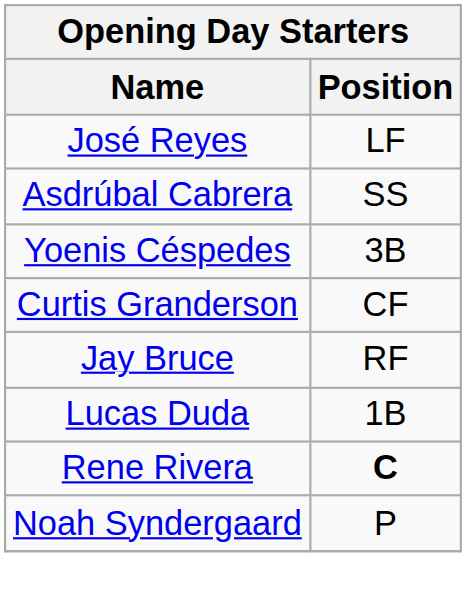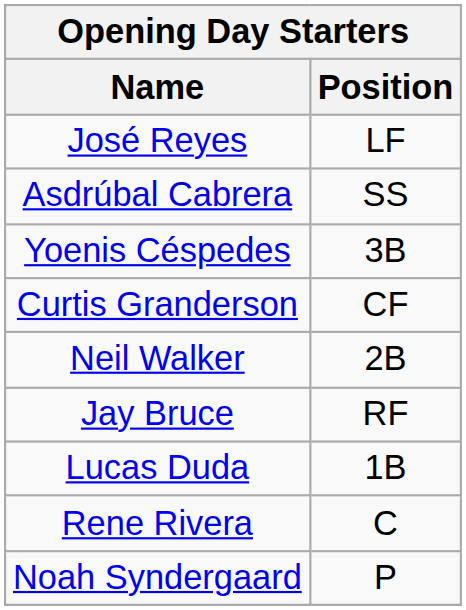 <table class="wikitable" style="text-align:center">
 <tr>
 <th colspan="2">Opening Day Starters</th>
 </tr>
 <tr>
 <th>Name</th>
 <th>Position</th>
 </tr>
 <tr>
 <td><a href='#'>José Reyes</a></td>
 <td>LF</td>
 </tr>
 <tr>
 <td><a href='#'>Asdrúbal Cabrera</a></td>
 <td>SS</td>
 </tr>
 <tr>
 <td><a href='#'>Yoenis Céspedes</a></td>
 <td>3B</td>
 </tr>
 <tr>
 <td><a href='#'>Curtis Granderson</a></td>
 <td>CF</td>
 </tr>
 <tr>
+<td><a href='#'>Neil Walker</a></td>
+<td>2B</td>
+</tr>
+<tr>
 <td><a href='#'>Jay Bruce</a></td>
 <td>RF</td>
 </tr>
 <tr>
 <td><a href='#'>Lucas Duda</a></td>
 <td>1B</td>
 </tr>
 <tr>
 <td><a href='#'>Rene Rivera</a></td>
-<td><strong>C</strong></td>
+<td>C</td>
 </tr>
 <tr>
 <td><a href='#'>Noah Syndergaard</a></td>
 <td>P</td>
 </tr>
 <tr>
 </tr>
 </table>
